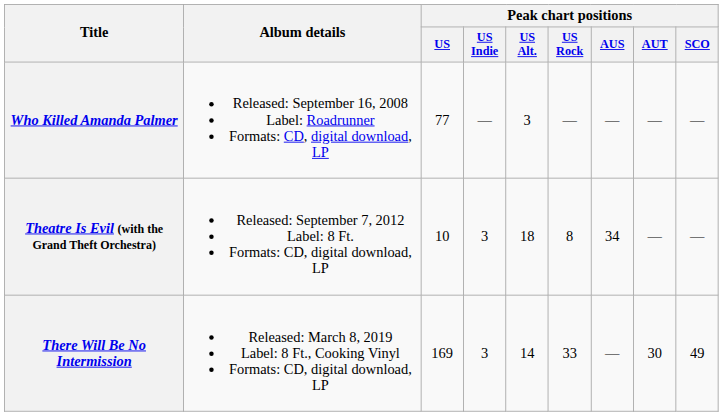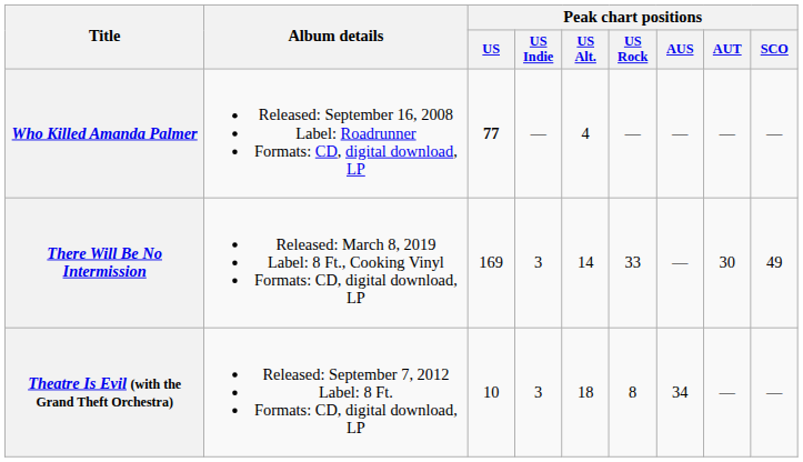 <table class="wikitable plainrowheaders" style="text-align:center;" border="1">
 <tr>
 <th scope="col" rowspan="2" style="width:12em;">Title</th>
 <th scope="col" rowspan="2" style="width:16em;">Album details</th>
 <th scope="col" colspan="7">Peak chart positions</th>
 </tr>
 <tr>
 <th scope="col" style="width:3em;font-size:85%;"><a href='#'>US</a><br></th>
 <th scope="col" style="width:3em;font-size:85%;"><a href='#'>US Indie</a><br></th>
 <th scope="col" style="width:3em;font-size:85%;"><a href='#'>US<br>Alt.</a><br></th>
 <th scope="col" style="width:3em;font-size:85%;"><a href='#'>US<br>Rock</a><br></th>
 <th scope="col" style="width:3em;font-size:85%;"><a href='#'>AUS</a><br></th>
 <th scope="col" style="width:3em;font-size:85%;"><a href='#'>AUT</a><br></th>
 <th scope="col" style="width:3em;font-size:85%;"><a href='#'>SCO</a><br></th>
 </tr>
 <tr>
 <th scope="row"><em><a href='#'>Who Killed Amanda Palmer</a></em></th>
 <td><br><ul><li>Released: September 16, 2008</li><li>Label: <a href='#'>Roadrunner</a></li><li>Formats: <a href='#'>CD</a>, <a href='#'>digital download</a>, <a href='#'>LP</a></li></ul></td>
-<td>77</td>
+<td><strong>77</strong></td>
 <td>—</td>
-<td>3</td>
+<td>4</td>
 <td>—</td>
 <td>—</td>
-<td>—</td>
-<td>—</td>
-</tr>
-<tr>
-<th scope="row"><em><a href='#'>Theatre Is Evil</a></em> <small>(with the Grand Theft Orchestra)</small></th>
-<td><br><ul><li>Released: September 7, 2012</li><li>Label: 8 Ft.</li><li>Formats: CD, digital download, LP</li></ul></td>
-<td>10</td>
-<td>3</td>
-<td>18</td>
-<td>8</td>
-<td>34</td>
 <td>—</td>
 <td>—</td>
 </tr>
 <tr>
 <th scope="row"><em><a href='#'>There Will Be No Intermission</a></em></th>
 <td><br><ul><li>Released: March 8, 2019</li><li>Label: 8 Ft., Cooking Vinyl</li><li>Formats: CD, digital download, LP</li></ul></td>
 <td>169</td>
 <td>3</td>
 <td>14</td>
 <td>33</td>
 <td>—</td>
 <td>30</td>
 <td>49</td>
 </tr>
+<tr>
+<th scope="row"><em><a href='#'>Theatre Is Evil</a></em> <small>(with the Grand Theft Orchestra)</small></th>
+<td><br><ul><li>Released: September 7, 2012</li><li>Label: 8 Ft.</li><li>Formats: CD, digital download, LP</li></ul></td>
+<td>10</td>
+<td>3</td>
+<td>18</td>
+<td>8</td>
+<td>34</td>
+<td>—</td>
+<td>—</td>
+</tr>
 </table>
